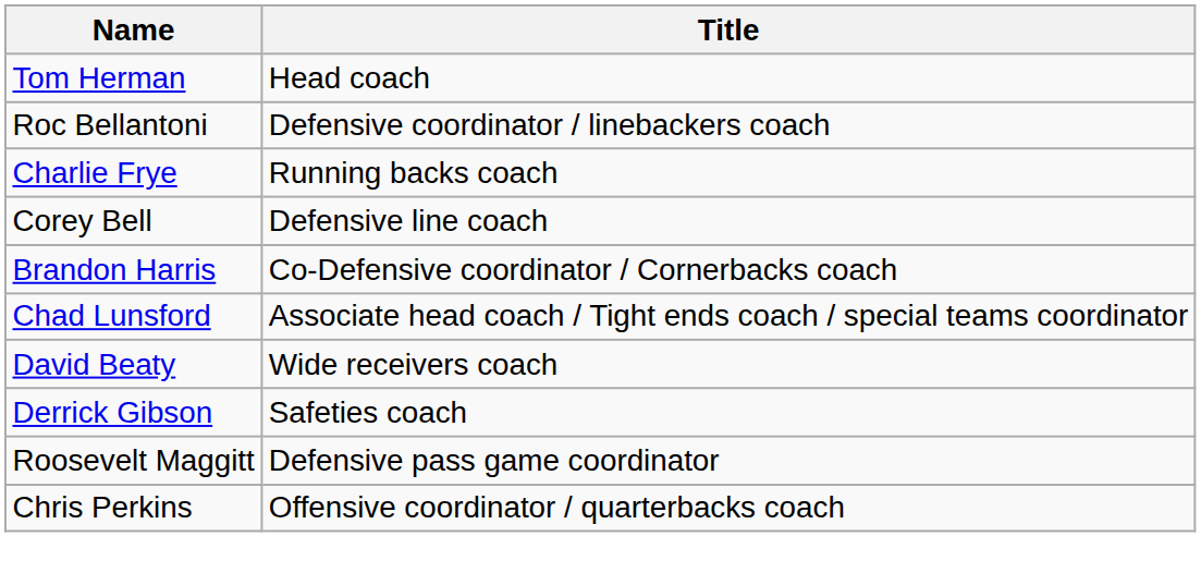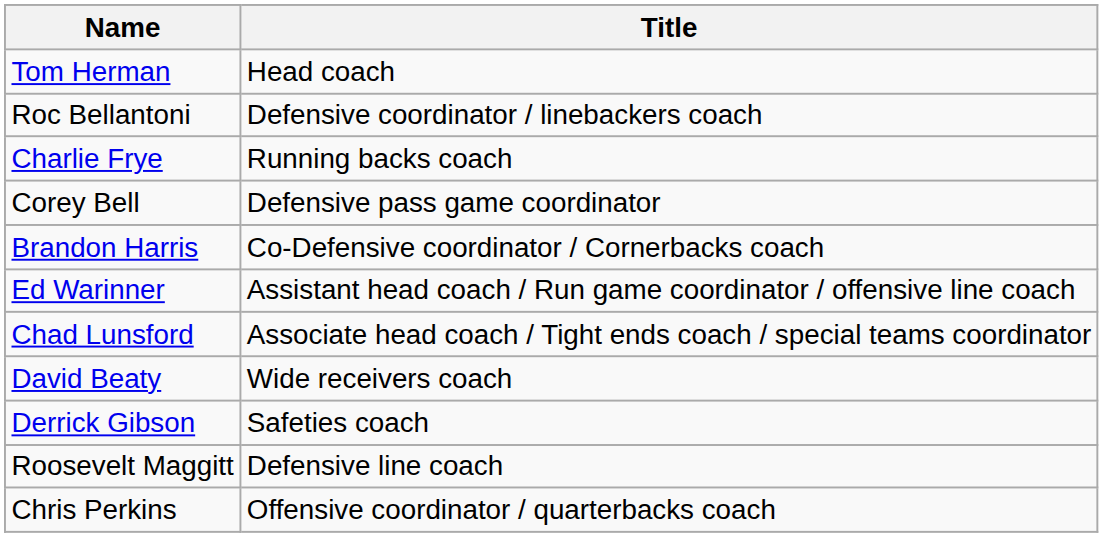 <table class="wikitable" border="1" style="font-size:90%;">
 <tr>
 <th>Name</th>
 <th>Title</th>
 </tr>
 <tr>
 <td><a href='#'>Tom Herman</a></td>
 <td>Head coach</td>
 </tr>
 <tr>
 <td>Roc Bellantoni</td>
 <td>Defensive coordinator / linebackers coach</td>
 </tr>
 <tr>
 <td><a href='#'>Charlie Frye</a></td>
 <td>Running backs coach</td>
 </tr>
 <tr>
 <td>Corey Bell</td>
-<td>Defensive line coach</td>
+<td>Defensive pass game coordinator</td>
 </tr>
 <tr>
 <td><a href='#'>Brandon Harris</a></td>
 <td>Co-Defensive coordinator / Cornerbacks coach</td>
+</tr>
+<tr>
+<td><a href='#'>Ed Warinner</a></td>
+<td>Assistant head coach / Run game coordinator / offensive line coach</td>
 </tr>
 <tr>
 <td><a href='#'>Chad Lunsford</a></td>
 <td>Associate head coach / Tight ends coach / special teams coordinator</td>
 </tr>
 <tr>
 <td><a href='#'>David Beaty</a></td>
 <td>Wide receivers coach</td>
 </tr>
 <tr>
 <td><a href='#'>Derrick Gibson</a></td>
 <td>Safeties coach</td>
 </tr>
 <tr>
 <td>Roosevelt Maggitt</td>
-<td>Defensive pass game coordinator</td>
+<td>Defensive line coach</td>
 </tr>
 <tr>
 <td>Chris Perkins</td>
 <td>Offensive coordinator / quarterbacks coach</td>
 </tr>
 </table>
